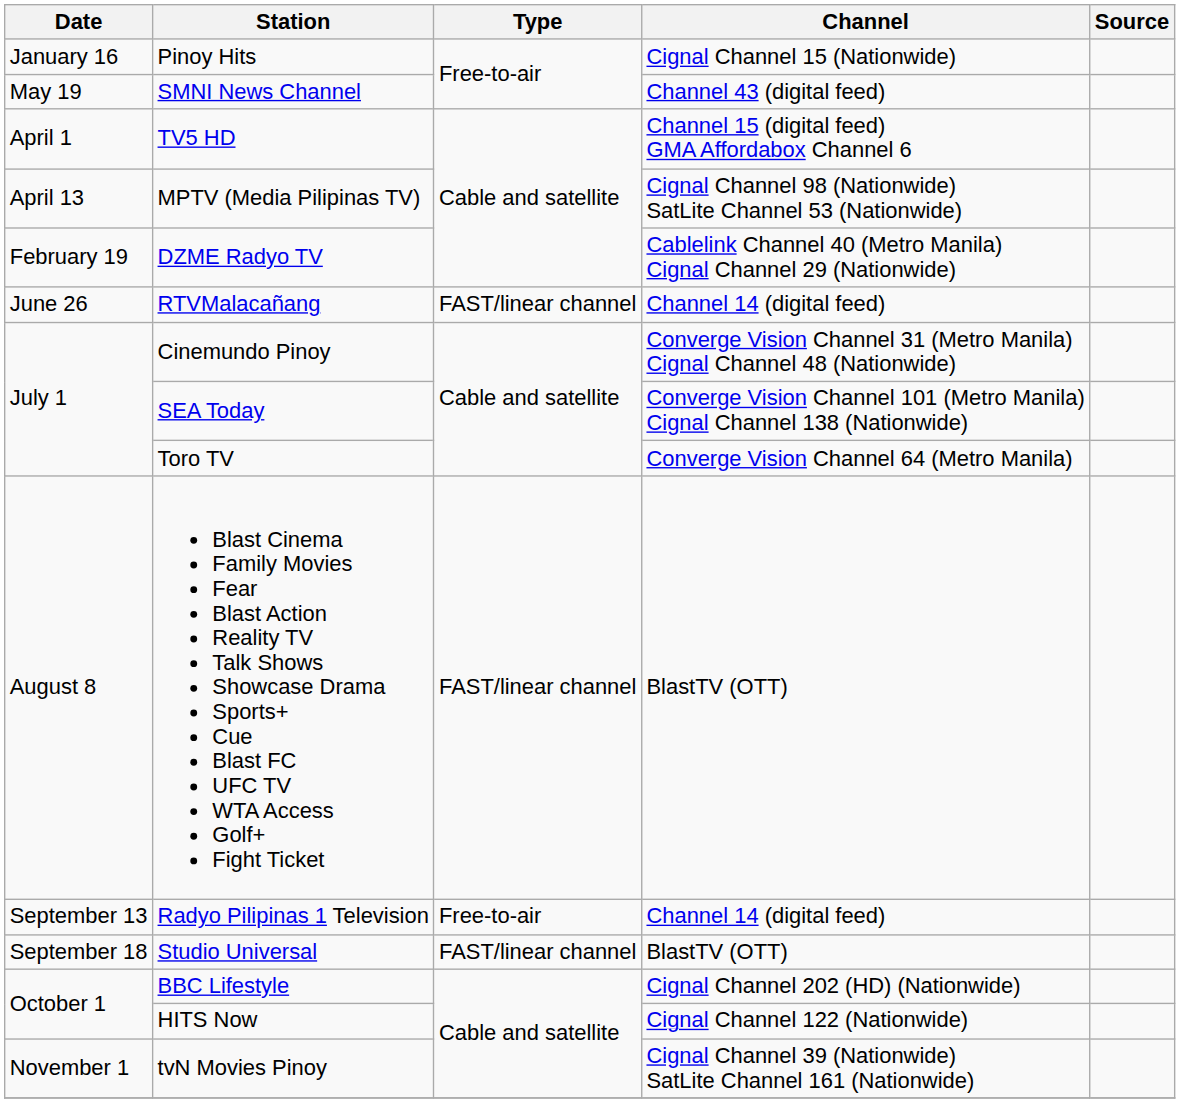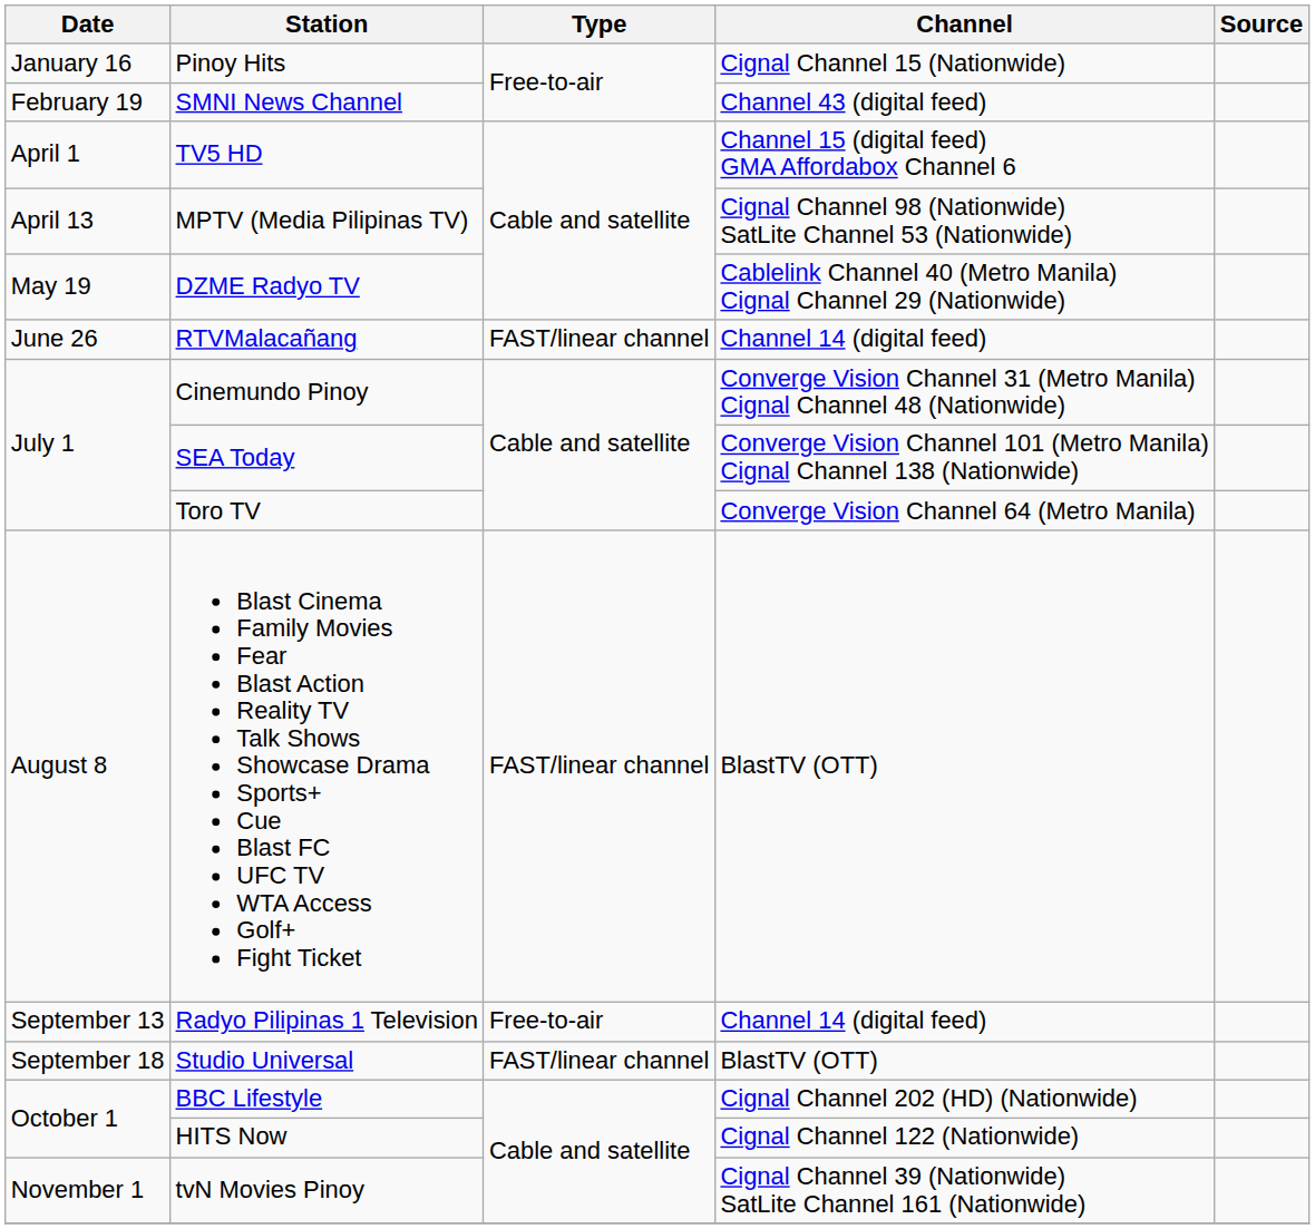 <table class="wikitable">
 <tr>
 <th>Date</th>
 <th>Station</th>
 <th>Type</th>
 <th>Channel</th>
 <th>Source</th>
 </tr>
 <tr>
 <td>January 16</td>
 <td>Pinoy Hits</td>
 <td rowspan="2">Free-to-air</td>
 <td><a href='#'>Cignal</a> Channel 15 (Nationwide)</td>
 <td></td>
 </tr>
 <tr>
-<td>May 19</td>
+<td>February 19</td>
 <td><a href='#'>SMNI News Channel</a></td>
 <td><a href='#'>Channel 43</a> (digital feed)</td>
 <td></td>
 </tr>
 <tr>
 <td>April 1</td>
 <td><a href='#'>TV5 HD</a></td>
 <td rowspan="3">Cable and satellite</td>
 <td><a href='#'>Channel 15</a> (digital feed)<br><a href='#'>GMA Affordabox</a> Channel 6</td>
 <td></td>
 </tr>
 <tr>
 <td>April 13</td>
 <td>MPTV (Media Pilipinas TV)</td>
 <td><a href='#'>Cignal</a> Channel 98 (Nationwide) <br>SatLite Channel 53 (Nationwide)</td>
 <td></td>
 </tr>
 <tr>
-<td>February 19</td>
+<td>May 19</td>
 <td><a href='#'>DZME Radyo TV</a></td>
 <td><a href='#'>Cablelink</a> Channel 40 (Metro Manila) <br><a href='#'>Cignal</a> Channel 29 (Nationwide)</td>
 <td></td>
 </tr>
 <tr>
 <td>June 26</td>
 <td><a href='#'>RTVMalacañang</a></td>
 <td>FAST/linear channel</td>
 <td><a href='#'>Channel 14</a> (digital feed)</td>
 <td></td>
 </tr>
 <tr>
 <td rowspan="3">July 1</td>
 <td>Cinemundo Pinoy</td>
 <td rowspan="3">Cable and satellite</td>
 <td><a href='#'>Converge Vision</a> Channel 31 (Metro Manila) <br><a href='#'>Cignal</a> Channel 48 (Nationwide)</td>
 <td></td>
 </tr>
 <tr>
 <td><a href='#'>SEA Today</a></td>
 <td><a href='#'>Converge Vision</a> Channel 101 (Metro Manila)<br><a href='#'>Cignal</a> Channel 138 (Nationwide)</td>
 <td></td>
 </tr>
 <tr>
 <td>Toro TV</td>
 <td><a href='#'>Converge Vision</a> Channel 64 (Metro Manila)</td>
 <td></td>
 </tr>
 <tr>
 <td>August 8</td>
 <td><br><ul><li>Blast Cinema</li><li>Family Movies</li><li>Fear</li><li>Blast Action</li><li>Reality TV</li><li>Talk Shows</li><li>Showcase Drama</li><li>Sports+</li><li>Cue</li><li>Blast FC</li><li>UFC TV</li><li>WTA Access</li><li>Golf+</li><li>Fight Ticket</li></ul></td>
 <td>FAST/linear channel</td>
 <td>BlastTV (OTT)</td>
 <td></td>
 </tr>
 <tr>
 <td>September 13</td>
 <td><a href='#'>Radyo Pilipinas 1</a> Television</td>
 <td>Free-to-air</td>
 <td><a href='#'>Channel 14</a> (digital feed)</td>
 <td></td>
 </tr>
 <tr>
 <td>September 18</td>
 <td><a href='#'>Studio Universal</a></td>
 <td>FAST/linear channel</td>
 <td>BlastTV (OTT)</td>
 <td></td>
 </tr>
 <tr>
 <td rowspan="2">October 1</td>
 <td><a href='#'>BBC Lifestyle</a></td>
 <td rowspan="3">Cable and satellite</td>
 <td><a href='#'>Cignal</a> Channel 202 (HD) (Nationwide)</td>
 <td></td>
 </tr>
 <tr>
 <td>HITS Now</td>
 <td><a href='#'>Cignal</a> Channel 122  (Nationwide)</td>
 <td></td>
 </tr>
 <tr>
 <td>November 1</td>
 <td>tvN Movies Pinoy</td>
 <td><a href='#'>Cignal</a> Channel 39 (Nationwide)<br>SatLite Channel 161 (Nationwide)</td>
 <td></td>
 </tr>
 <tr>
 </tr>
 </table>
